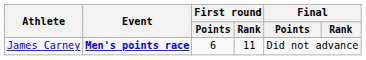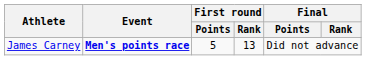 <table class=wikitable style=font-size:90%;text-align:center>
 <tr>
 <th rowspan=2>Athlete</th>
 <th rowspan=2>Event</th>
 <th colspan=2>First round</th>
 <th colspan=2>Final</th>
 </tr>
 <tr style=font-size:95%>
 <th>Points</th>
 <th>Rank</th>
 <th>Points</th>
 <th>Rank</th>
 </tr>
 <tr>
 <td align=left><a href='#'>James Carney</a></td>
 <td align=left><strong><a href='#'>Men's points race</a></strong></td>
-<td>6</td>
-<td>11</td>
+<td>5</td>
+<td>13</td>
 <td colspan=2>Did not advance</td>
 </tr>
 </table>
